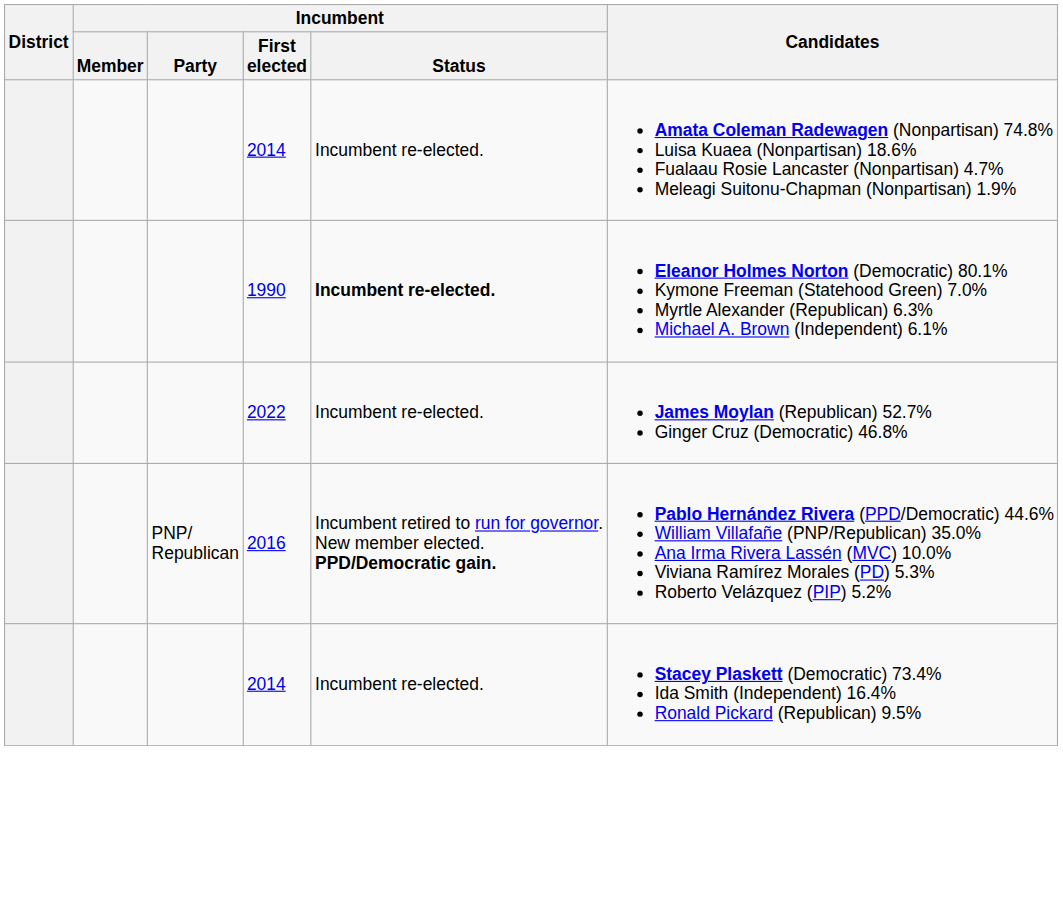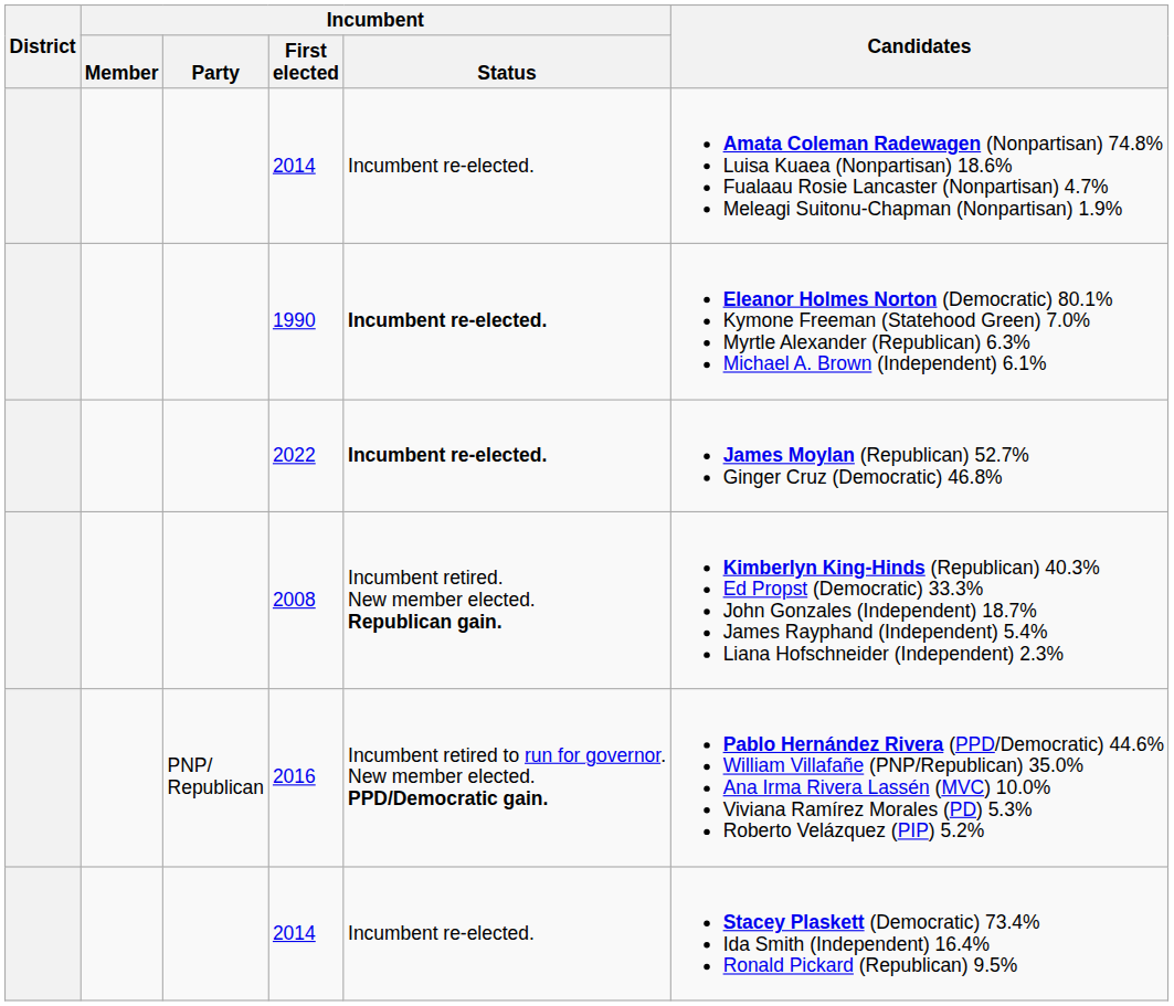 <table class="wikitable sortable">
 <tr>
 <th rowspan=2>District</th>
 <th colspan=4>Incumbent</th>
 <th rowspan=2 class="unsortable">Candidates</th>
 </tr>
 <tr valign=bottom>
 <th>Member</th>
 <th>Party</th>
 <th>First<br>elected</th>
 <th>Status</th>
 </tr>
 <tr>
 <th></th>
 <td></td>
 <td></td>
 <td><a href='#'>2014</a></td>
 <td>Incumbent re-elected.</td>
 <td nowrap><br><ul><li> <strong><a href='#'>Amata Coleman Radewagen</a></strong> (Nonpartisan) 74.8%</li><li>Luisa Kuaea (Nonpartisan) 18.6%</li><li>Fualaau Rosie Lancaster (Nonpartisan) 4.7%</li><li>Meleagi Suitonu-Chapman (Nonpartisan) 1.9%</li></ul></td>
 </tr>
 <tr>
 <th></th>
 <td></td>
 <td></td>
 <td><a href='#'>1990</a></td>
 <td><strong>Incumbent re-elected.</strong></td>
 <td nowrap><br><ul><li> <strong><a href='#'>Eleanor Holmes Norton</a></strong> (Democratic) 80.1%</li><li>Kymone Freeman (Statehood Green) 7.0%</li><li>Myrtle Alexander (Republican) 6.3%</li><li><a href='#'>Michael A. Brown</a> (Independent) 6.1%</li></ul></td>
 </tr>
 <tr>
 <th></th>
 <td></td>
 <td></td>
 <td><a href='#'>2022</a></td>
-<td>Incumbent re-elected.</td>
+<td><strong>Incumbent re-elected.</strong></td>
 <td nowrap><br><ul><li> <strong><a href='#'>James Moylan</a></strong> (Republican) 52.7%</li><li>Ginger Cruz (Democratic) 46.8%</li></ul></td>
+</tr>
+<tr>
+<th></th>
+<td></td>
+<td></td>
+<td><a href='#'>2008</a></td>
+<td>Incumbent retired.<br>New member elected.<br><strong>Republican gain.</strong></td>
+<td nowrap><br><ul><li> <strong><a href='#'>Kimberlyn King-Hinds</a></strong> (Republican) 40.3%</li><li><a href='#'>Ed Propst</a> (Democratic) 33.3%</li><li>John Gonzales (Independent) 18.7%</li><li>James Rayphand (Independent) 5.4%</li><li>Liana Hofschneider (Independent) 2.3%</li></ul></td>
 </tr>
 <tr>
 <th></th>
 <td></td>
 <td>PNP/<br>Republican</td>
 <td><a href='#'>2016</a></td>
 <td>Incumbent retired to <a href='#'>run for governor</a>.<br>New member elected.<br><strong>PPD/Democratic gain.</strong></td>
 <td nowrap><br><ul><li> <strong><a href='#'>Pablo Hernández Rivera</a></strong> (<a href='#'>PPD</a>/Democratic) 44.6%</li><li><a href='#'>William Villafañe</a> (PNP/Republican) 35.0%</li><li><a href='#'>Ana Irma Rivera Lassén</a> (<a href='#'>MVC</a>) 10.0%</li><li>Viviana Ramírez Morales (<a href='#'>PD</a>) 5.3%</li><li>Roberto Velázquez (<a href='#'>PIP</a>) 5.2%</li></ul></td>
 </tr>
 <tr>
 <th></th>
 <td></td>
 <td></td>
 <td><a href='#'>2014</a></td>
 <td>Incumbent re-elected.</td>
 <td nowrap><br><ul><li> <strong><a href='#'>Stacey Plaskett</a></strong> (Democratic) 73.4%</li><li>Ida Smith (Independent) 16.4%</li><li><a href='#'>Ronald Pickard</a> (Republican) 9.5%</li></ul></td>
 </tr>
 </table>
